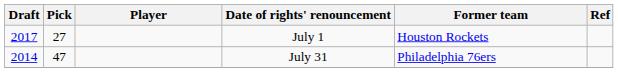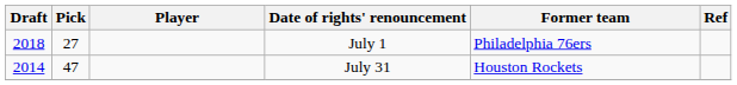 <table class="wikitable sortable" style="text-align:left">
 <tr>
 <th style="width:40px">Draft</th>
 <th style="width:30px">Pick</th>
 <th style="width:170px">Player</th>
 <th style="width:200px">Date of rights' renouncement</th>
 <th style="width:225px">Former team</th>
 <th class="unsortbale">Ref</th>
 </tr>
 <tr>
-<td align="center"><a href='#'>2017</a></td>
+<td align="center"><a href='#'>2018</a></td>
 <td align="center">27</td>
 <td align="left"></td>
 <td style="text-align:center">July 1</td>
-<td><a href='#'>Houston Rockets</a></td>
+<td><a href='#'>Philadelphia 76ers</a></td>
 <td align="center"></td>
 </tr>
 <tr>
 <td align="center"><a href='#'>2014</a></td>
 <td align="center">47</td>
 <td align="left"></td>
 <td style="text-align:center">July 31</td>
-<td><a href='#'>Philadelphia 76ers</a></td>
+<td><a href='#'>Houston Rockets</a></td>
 <td align="center"></td>
 </tr>
 <tr>
 </tr>
 </table>
